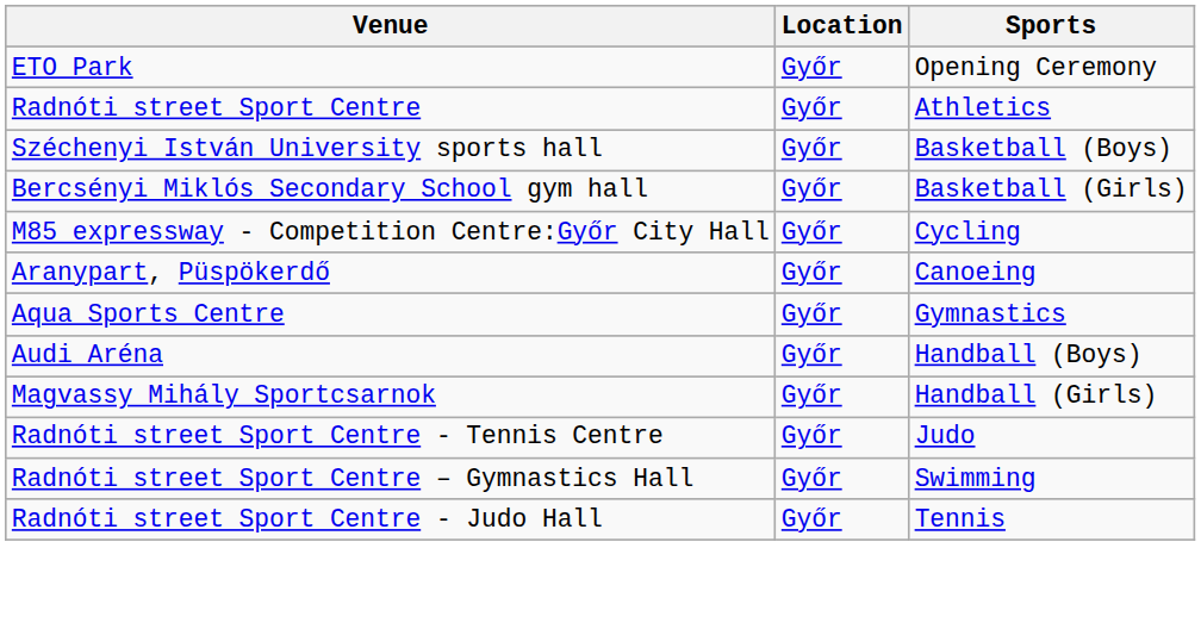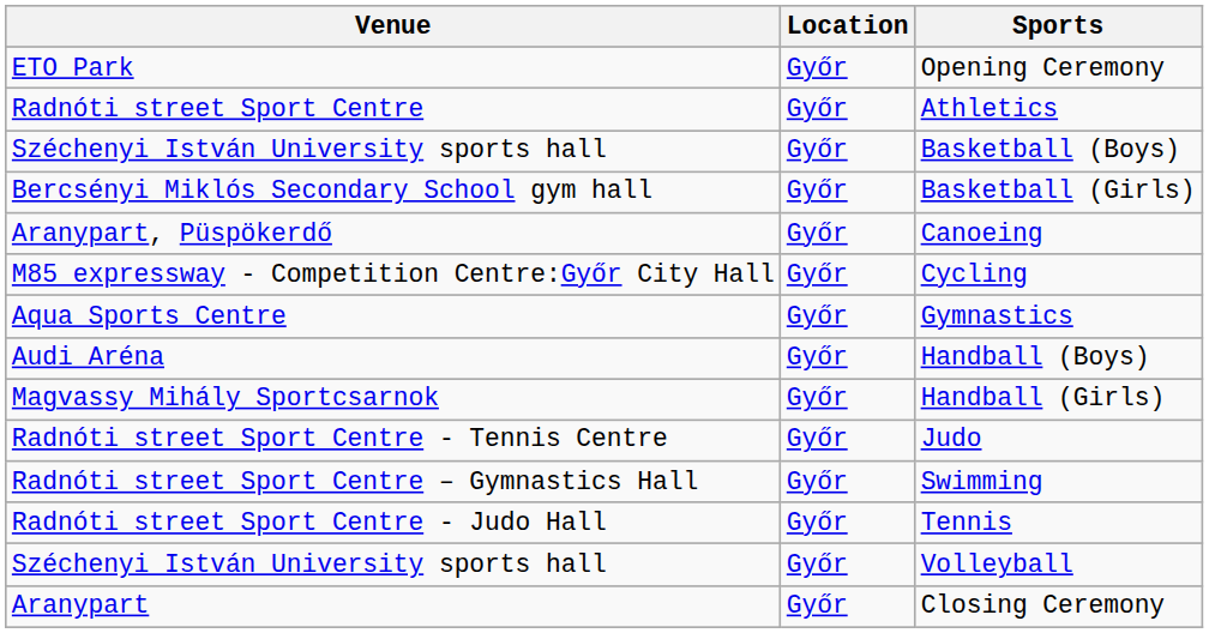 <table class="wikitable">
 <tr>
 <th>Venue</th>
 <th>Location</th>
 <th>Sports</th>
 </tr>
 <tr>
 <td><a href='#'>ETO Park</a></td>
 <td><a href='#'>Győr</a></td>
 <td>Opening Ceremony</td>
 </tr>
 <tr>
 <td><a href='#'>Radnóti street Sport Centre</a></td>
 <td><a href='#'>Győr</a></td>
 <td><a href='#'>Athletics</a></td>
 </tr>
 <tr>
 <td><a href='#'>Széchenyi István University</a> sports hall</td>
 <td><a href='#'>Győr</a></td>
 <td><a href='#'>Basketball</a> (Boys)</td>
 </tr>
 <tr>
 <td><a href='#'>Bercsényi Miklós Secondary School</a> gym hall</td>
 <td><a href='#'>Győr</a></td>
 <td><a href='#'>Basketball</a> (Girls)</td>
 </tr>
 <tr>
+<td><a href='#'>Aranypart</a>, <a href='#'>Püspökerdő</a></td>
+<td><a href='#'>Győr</a></td>
+<td><a href='#'>Canoeing</a></td>
+</tr>
+<tr>
 <td><a href='#'>M85 expressway</a> - Competition Centre:<a href='#'>Győr</a> City Hall</td>
 <td><a href='#'>Győr</a></td>
 <td><a href='#'>Cycling</a></td>
-</tr>
-<tr>
-<td><a href='#'>Aranypart</a>, <a href='#'>Püspökerdő</a></td>
-<td><a href='#'>Győr</a></td>
-<td><a href='#'>Canoeing</a></td>
 </tr>
 <tr>
 <td><a href='#'>Aqua Sports Centre</a></td>
 <td><a href='#'>Győr</a></td>
 <td><a href='#'>Gymnastics</a></td>
 </tr>
 <tr>
 <td><a href='#'>Audi Aréna</a></td>
 <td><a href='#'>Győr</a></td>
 <td><a href='#'>Handball</a> (Boys)</td>
 </tr>
 <tr>
 <td><a href='#'>Magvassy Mihály Sportcsarnok</a></td>
 <td><a href='#'>Győr</a></td>
 <td><a href='#'>Handball</a> (Girls)</td>
 </tr>
 <tr>
 <td><a href='#'>Radnóti street Sport Centre</a> - Tennis Centre</td>
 <td><a href='#'>Győr</a></td>
 <td><a href='#'>Judo</a></td>
 </tr>
 <tr>
 <td><a href='#'>Radnóti street Sport Centre</a> – Gymnastics Hall</td>
 <td><a href='#'>Győr</a></td>
 <td><a href='#'>Swimming</a></td>
 </tr>
 <tr>
 <td><a href='#'>Radnóti street Sport Centre</a> - Judo Hall</td>
 <td><a href='#'>Győr</a></td>
 <td><a href='#'>Tennis</a></td>
 </tr>
+<tr>
+<td><a href='#'>Széchenyi István University</a> sports hall</td>
+<td><a href='#'>Győr</a></td>
+<td><a href='#'>Volleyball</a></td>
+</tr>
+<tr>
+<td><a href='#'>Aranypart</a></td>
+<td><a href='#'>Győr</a></td>
+<td>Closing Ceremony</td>
+</tr>
 </table>
